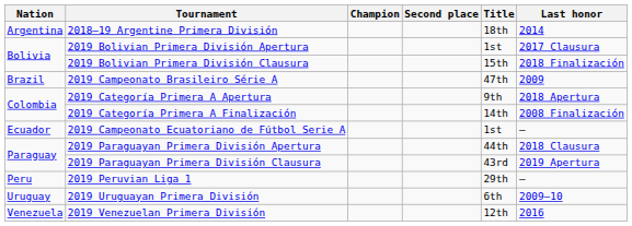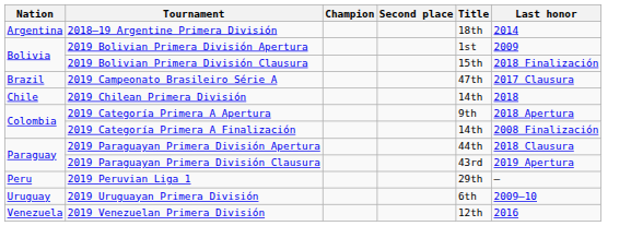 <table class="wikitable sortable">
 <tr>
 <th>Nation</th>
 <th>Tournament</th>
 <th>Champion</th>
 <th>Second place</th>
 <th data-sort-type="number">Title</th>
 <th>Last honor</th>
 </tr>
 <tr>
 <td> <a href='#'>Argentina</a></td>
 <td><a href='#'>2018–19 Argentine Primera División</a></td>
 <td></td>
 <td></td>
 <td>18th</td>
 <td><a href='#'>2014</a></td>
 </tr>
 <tr>
 <td rowspan=2> <a href='#'>Bolivia</a></td>
 <td><a href='#'>2019 Bolivian Primera División Apertura</a></td>
 <td></td>
 <td></td>
 <td>1st</td>
-<td><a href='#'>2017 Clausura</a></td>
+<td><a href='#'>2009</a></td>
 </tr>
 <tr>
 <td><a href='#'>2019 Bolivian Primera División Clausura</a></td>
 <td></td>
 <td></td>
 <td>15th</td>
 <td><a href='#'>2018 Finalización</a></td>
 </tr>
 <tr>
 <td> <a href='#'>Brazil</a></td>
 <td><a href='#'>2019 Campeonato Brasileiro Série A</a></td>
 <td></td>
 <td></td>
 <td>47th</td>
-<td><a href='#'>2009</a></td>
+<td><a href='#'>2017 Clausura</a></td>
+</tr>
+<tr>
+<td> <a href='#'>Chile</a></td>
+<td><a href='#'>2019 Chilean Primera División</a></td>
+<td></td>
+<td></td>
+<td>14th</td>
+<td><a href='#'>2018</a></td>
 </tr>
 <tr>
 <td rowspan=2> <a href='#'>Colombia</a></td>
 <td><a href='#'>2019 Categoría Primera A Apertura</a></td>
 <td></td>
 <td></td>
 <td>9th</td>
 <td><a href='#'>2018 Apertura</a></td>
 </tr>
 <tr>
 <td><a href='#'>2019 Categoría Primera A Finalización</a></td>
 <td></td>
 <td></td>
 <td>14th</td>
 <td><a href='#'>2008 Finalización</a></td>
-</tr>
-<tr>
-<td> <a href='#'>Ecuador</a></td>
-<td><a href='#'>2019 Campeonato Ecuatoriano de Fútbol Serie A</a></td>
-<td></td>
-<td></td>
-<td>1st</td>
-<td>—</td>
 </tr>
 <tr>
 <td rowspan=2> <a href='#'>Paraguay</a></td>
 <td><a href='#'>2019 Paraguayan Primera División Apertura</a></td>
 <td></td>
 <td></td>
 <td>44th</td>
 <td><a href='#'>2018 Clausura</a></td>
 </tr>
 <tr>
 <td><a href='#'>2019 Paraguayan Primera División Clausura</a></td>
 <td></td>
 <td></td>
 <td>43rd</td>
 <td><a href='#'>2019 Apertura</a></td>
 </tr>
 <tr>
 <td> <a href='#'>Peru</a></td>
 <td><a href='#'>2019 Peruvian Liga 1</a></td>
 <td></td>
 <td></td>
 <td>29th</td>
 <td>—</td>
 </tr>
 <tr>
 <td> <a href='#'>Uruguay</a></td>
 <td><a href='#'>2019 Uruguayan Primera División</a></td>
 <td></td>
 <td></td>
 <td>6th</td>
 <td><a href='#'>2009–10</a></td>
 </tr>
 <tr>
 <td> <a href='#'>Venezuela</a></td>
 <td><a href='#'>2019 Venezuelan Primera División</a></td>
 <td></td>
 <td></td>
 <td>12th</td>
 <td><a href='#'>2016</a></td>
 </tr>
 </table>
